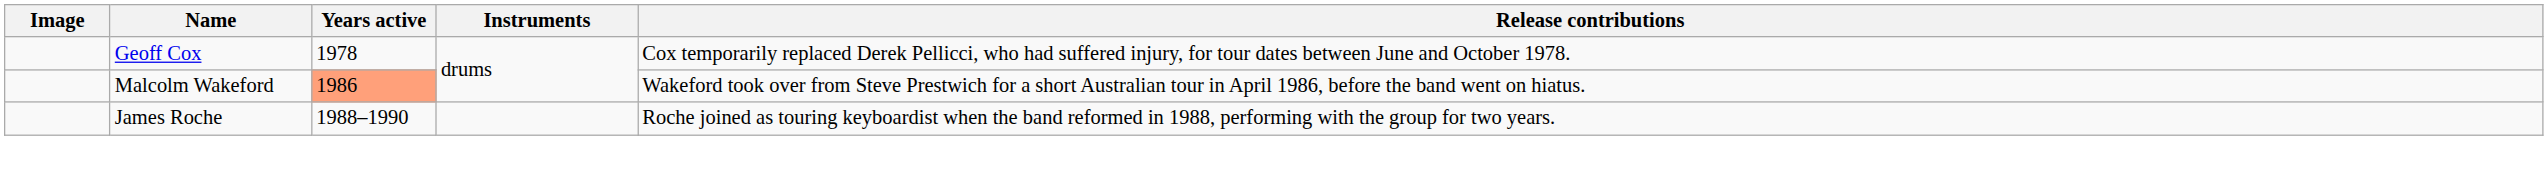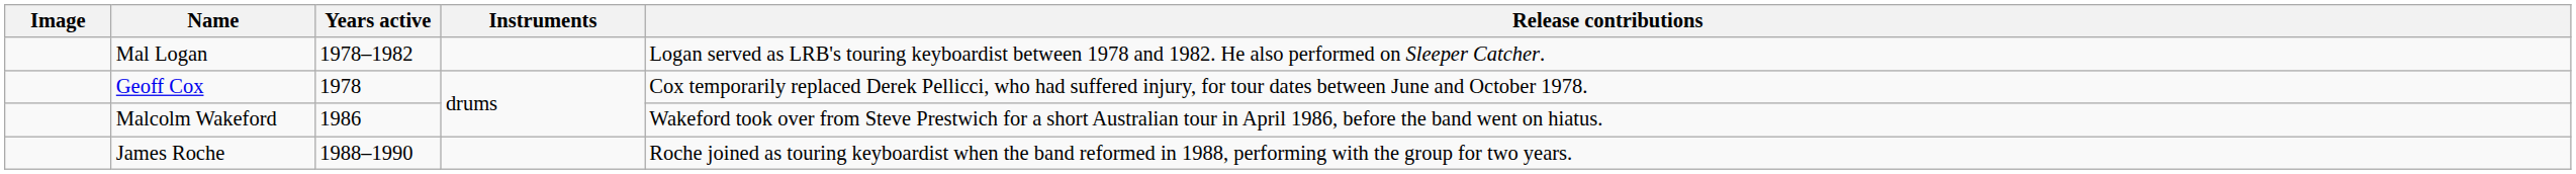 <table class="wikitable" border="1" width=100%>
 <tr>
 <th width="75">Image</th>
 <th width="150">Name</th>
 <th width="90">Years active</th>
 <th width="150">Instruments</th>
 <th>Release contributions</th>
+</tr>
+<tr>
+<td></td>
+<td>Mal Logan</td>
+<td>1978–1982</td>
+<td></td>
+<td>Logan served as LRB's touring keyboardist between 1978 and 1982. He also performed on <em>Sleeper Catcher</em>.</td>
 </tr>
 <tr>
 <td></td>
 <td><a href='#'>Geoff Cox</a></td>
 <td>1978 </td>
 <td rowspan="2">drums</td>
 <td>Cox temporarily replaced Derek Pellicci, who had suffered injury, for tour dates between June and October 1978.</td>
 </tr>
 <tr>
 <td></td>
 <td>Malcolm Wakeford</td>
-<td style="background: lightsalmon;">1986</td>
+<td>1986</td>
 <td>Wakeford took over from Steve Prestwich for a short Australian tour in April 1986, before the band went on hiatus.</td>
 </tr>
 <tr>
 <td></td>
 <td>James Roche</td>
 <td>1988–1990</td>
 <td rowspan="3"></td>
 <td>Roche joined as touring keyboardist when the band reformed in 1988, performing with the group for two years.</td>
 </tr>
 </table>
